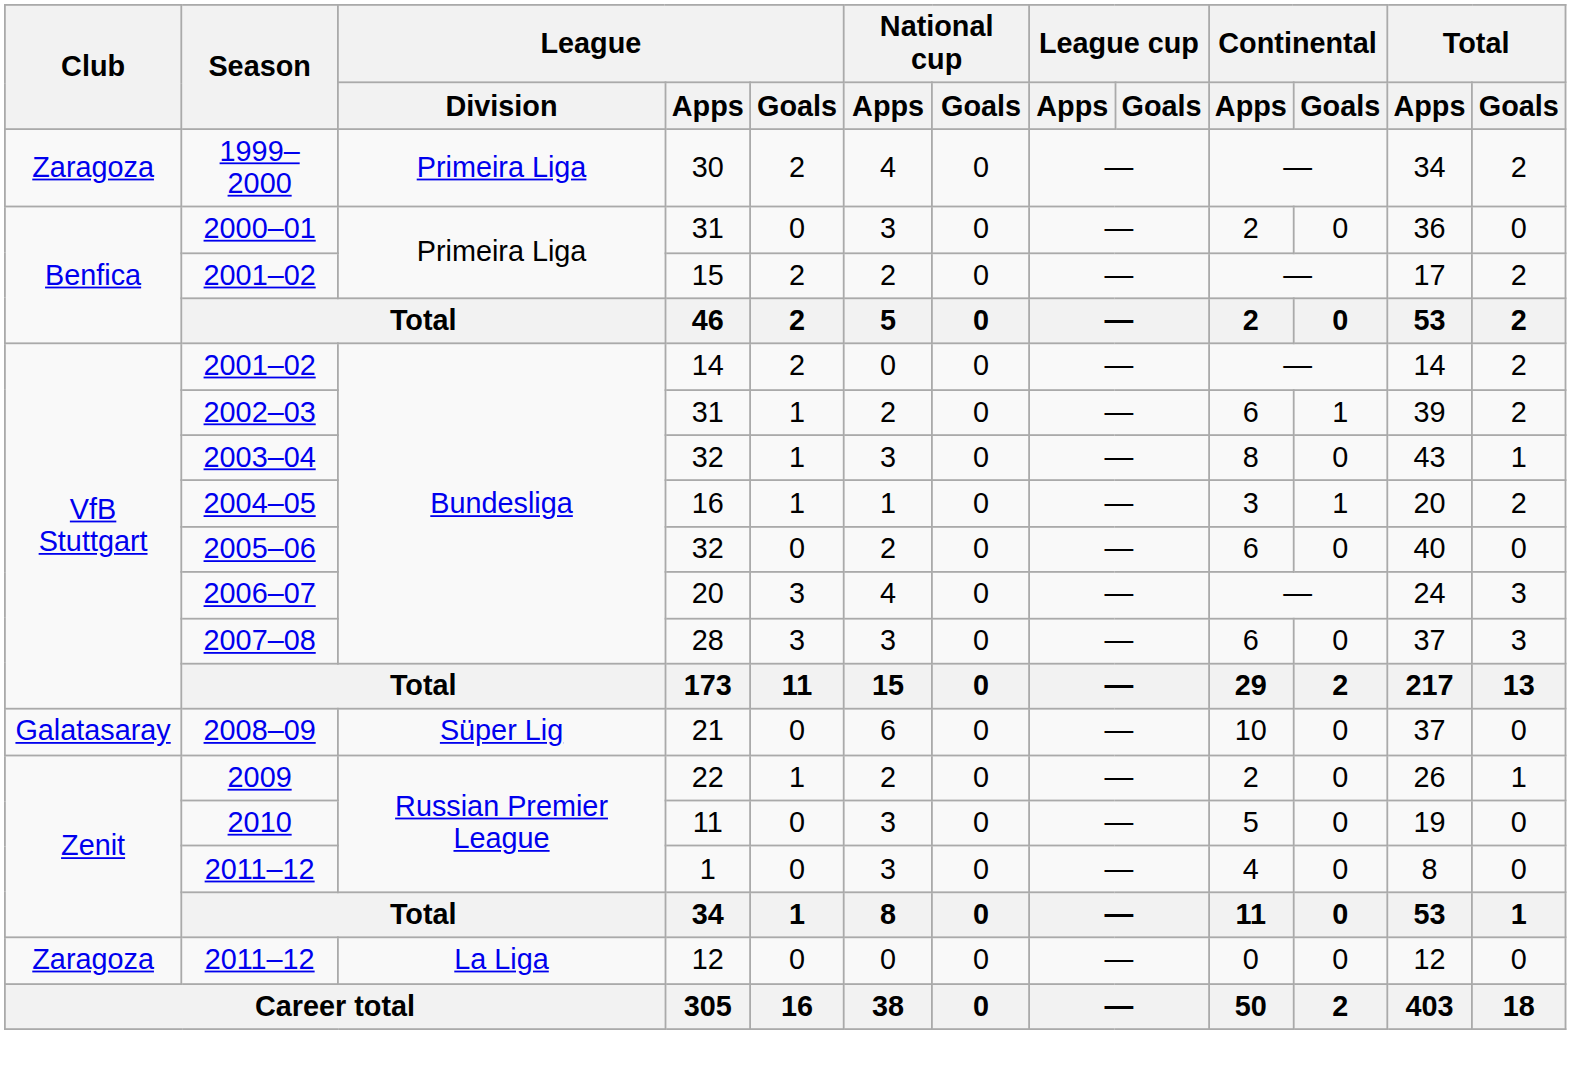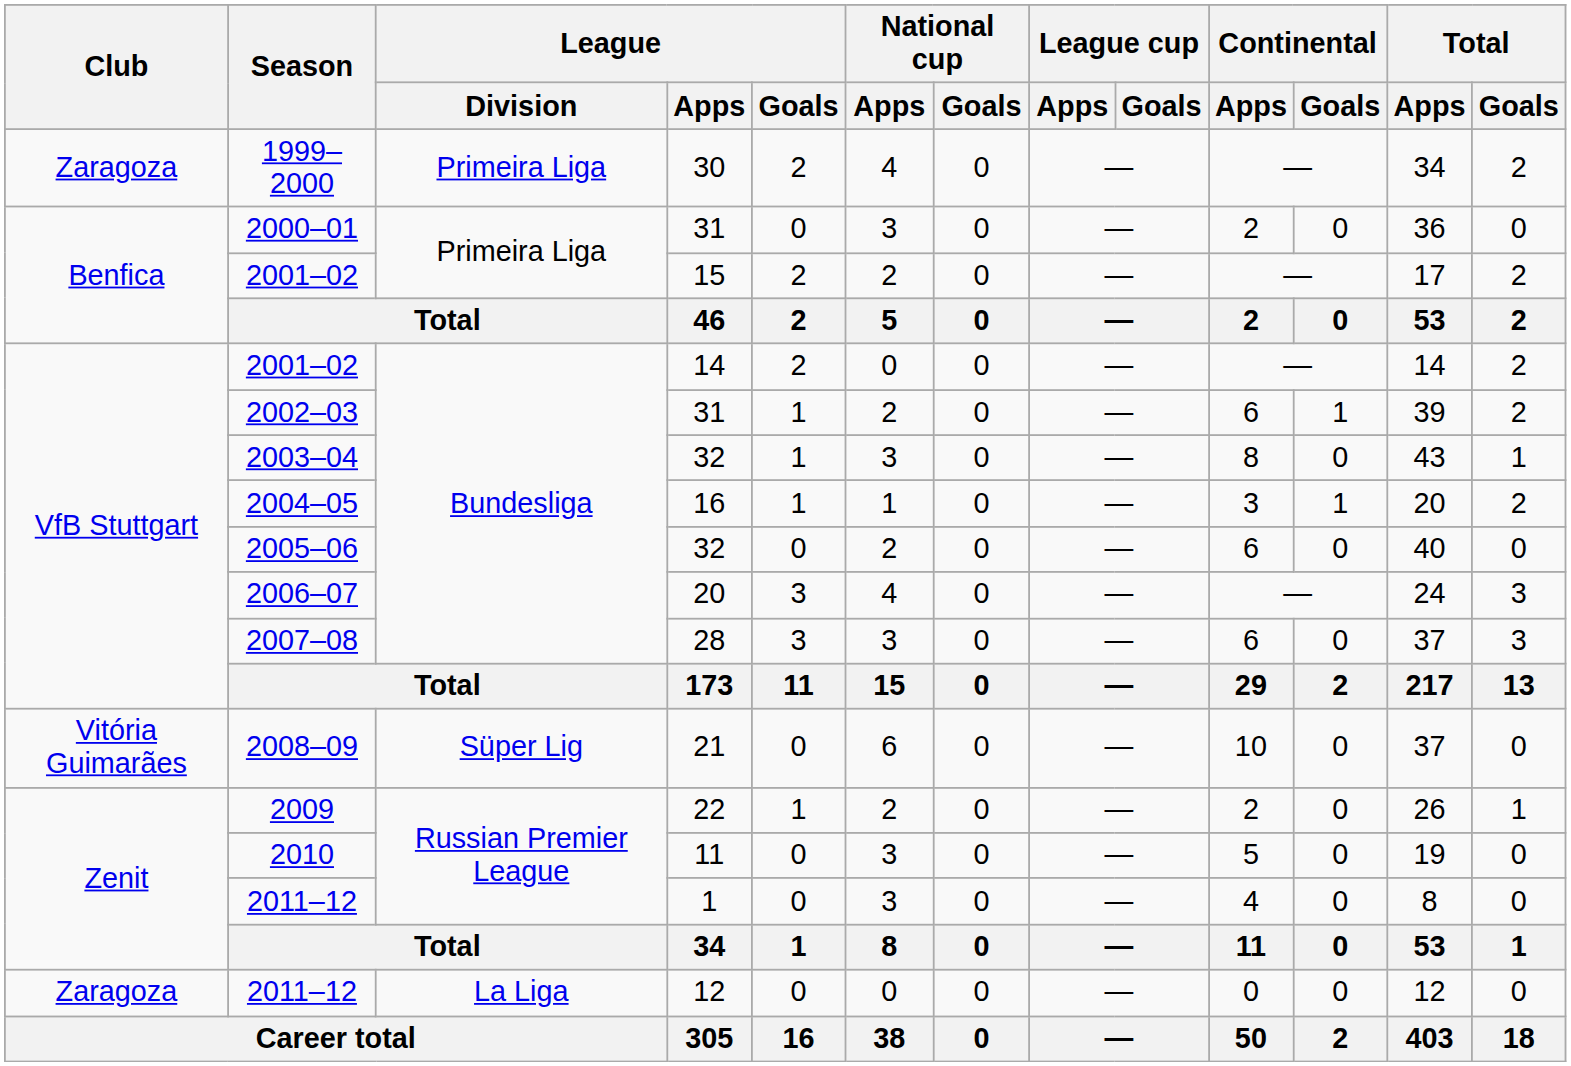 <table class="wikitable" style="text-align:center">
 <tr>
 <th rowspan="2">Club</th>
 <th rowspan="2">Season</th>
 <th colspan="3">League</th>
 <th colspan="2">National cup</th>
 <th colspan="2">League cup</th>
 <th colspan="2">Continental</th>
 <th colspan="2">Total</th>
 </tr>
 <tr>
 <th>Division</th>
 <th>Apps</th>
 <th>Goals</th>
 <th>Apps</th>
 <th>Goals</th>
 <th>Apps</th>
 <th>Goals</th>
 <th>Apps</th>
 <th>Goals</th>
 <th>Apps</th>
 <th>Goals</th>
 </tr>
 <tr>
 <td><a href='#'>Zaragoza</a></td>
 <td><a href='#'>1999–2000</a></td>
 <td><a href='#'>Primeira Liga</a></td>
 <td>30</td>
 <td>2</td>
 <td>4</td>
 <td>0</td>
 <td colspan="2">—</td>
 <td colspan="2">—</td>
 <td>34</td>
 <td>2</td>
 </tr>
 <tr>
 <td rowspan="3"><a href='#'>Benfica</a></td>
 <td><a href='#'>2000–01</a></td>
 <td rowspan="2">Primeira Liga</td>
 <td>31</td>
 <td>0</td>
 <td>3</td>
 <td>0</td>
 <td colspan="2">—</td>
 <td>2</td>
 <td>0</td>
 <td>36</td>
 <td>0</td>
 </tr>
 <tr>
 <td><a href='#'>2001–02</a></td>
 <td>15</td>
 <td>2</td>
 <td>2</td>
 <td>0</td>
 <td colspan="2">—</td>
 <td colspan="2">—</td>
 <td>17</td>
 <td>2</td>
 </tr>
 <tr>
 <th colspan="2">Total</th>
 <th>46</th>
 <th>2</th>
 <th>5</th>
 <th>0</th>
 <th colspan="2">—</th>
 <th>2</th>
 <th>0</th>
 <th>53</th>
 <th>2</th>
 </tr>
 <tr>
 <td rowspan="8"><a href='#'>VfB Stuttgart</a></td>
 <td><a href='#'>2001–02</a></td>
 <td rowspan="7"><a href='#'>Bundesliga</a></td>
 <td>14</td>
 <td>2</td>
 <td>0</td>
 <td>0</td>
 <td colspan="2">—</td>
 <td colspan="2">—</td>
 <td>14</td>
 <td>2</td>
 </tr>
 <tr>
 <td><a href='#'>2002–03</a></td>
 <td>31</td>
 <td>1</td>
 <td>2</td>
 <td>0</td>
 <td colspan="2">—</td>
 <td>6</td>
 <td>1</td>
 <td>39</td>
 <td>2</td>
 </tr>
 <tr>
 <td><a href='#'>2003–04</a></td>
 <td>32</td>
 <td>1</td>
 <td>3</td>
 <td>0</td>
 <td colspan="2">—</td>
 <td>8</td>
 <td>0</td>
 <td>43</td>
 <td>1</td>
 </tr>
 <tr>
 <td><a href='#'>2004–05</a></td>
 <td>16</td>
 <td>1</td>
 <td>1</td>
 <td>0</td>
 <td colspan="2">—</td>
 <td>3</td>
 <td>1</td>
 <td>20</td>
 <td>2</td>
 </tr>
 <tr>
 <td><a href='#'>2005–06</a></td>
 <td>32</td>
 <td>0</td>
 <td>2</td>
 <td>0</td>
 <td colspan="2">—</td>
 <td>6</td>
 <td>0</td>
 <td>40</td>
 <td>0</td>
 </tr>
 <tr>
 <td><a href='#'>2006–07</a></td>
 <td>20</td>
 <td>3</td>
 <td>4</td>
 <td>0</td>
 <td colspan="2">—</td>
 <td colspan="2">—</td>
 <td>24</td>
 <td>3</td>
 </tr>
 <tr>
 <td><a href='#'>2007–08</a></td>
 <td>28</td>
 <td>3</td>
 <td>3</td>
 <td>0</td>
 <td colspan="2">—</td>
 <td>6</td>
 <td>0</td>
 <td>37</td>
 <td>3</td>
 </tr>
 <tr>
 <th colspan="2">Total</th>
 <th>173</th>
 <th>11</th>
 <th>15</th>
 <th>0</th>
 <th colspan="2">—</th>
 <th>29</th>
 <th>2</th>
 <th>217</th>
 <th>13</th>
 </tr>
 <tr>
-<td><a href='#'>Galatasaray</a></td>
+<td><a href='#'>Vitória Guimarães</a></td>
 <td><a href='#'>2008–09</a></td>
 <td><a href='#'>Süper Lig</a></td>
 <td>21</td>
 <td>0</td>
 <td>6</td>
 <td>0</td>
 <td colspan="2">—</td>
 <td>10</td>
 <td>0</td>
 <td>37</td>
 <td>0</td>
 </tr>
 <tr>
 <td rowspan="4"><a href='#'>Zenit</a></td>
 <td><a href='#'>2009</a></td>
 <td rowspan="3"><a href='#'>Russian Premier League</a></td>
 <td>22</td>
 <td>1</td>
 <td>2</td>
 <td>0</td>
 <td colspan="2">—</td>
 <td>2</td>
 <td>0</td>
 <td>26</td>
 <td>1</td>
 </tr>
 <tr>
 <td><a href='#'>2010</a></td>
 <td>11</td>
 <td>0</td>
 <td>3</td>
 <td>0</td>
 <td colspan="2">—</td>
 <td>5</td>
 <td>0</td>
 <td>19</td>
 <td>0</td>
 </tr>
 <tr>
 <td><a href='#'>2011–12</a></td>
 <td>1</td>
 <td>0</td>
 <td>3</td>
 <td>0</td>
 <td colspan="2">—</td>
 <td>4</td>
 <td>0</td>
 <td>8</td>
 <td>0</td>
 </tr>
 <tr>
 <th colspan="2">Total</th>
 <th>34</th>
 <th>1</th>
 <th>8</th>
 <th>0</th>
 <th colspan="2">—</th>
 <th>11</th>
 <th>0</th>
 <th>53</th>
 <th>1</th>
 </tr>
 <tr>
 <td><a href='#'>Zaragoza</a></td>
 <td><a href='#'>2011–12</a></td>
 <td><a href='#'>La Liga</a></td>
 <td>12</td>
 <td>0</td>
 <td>0</td>
 <td>0</td>
 <td colspan="2">—</td>
 <td>0</td>
 <td>0</td>
 <td>12</td>
 <td>0</td>
 </tr>
 <tr>
 <th colspan="3">Career total</th>
 <th>305</th>
 <th>16</th>
 <th>38</th>
 <th>0</th>
 <th colspan="2">—</th>
 <th>50</th>
 <th>2</th>
 <th>403</th>
 <th>18</th>
 </tr>
 </table>
